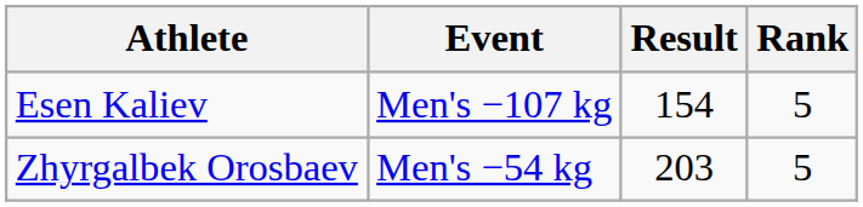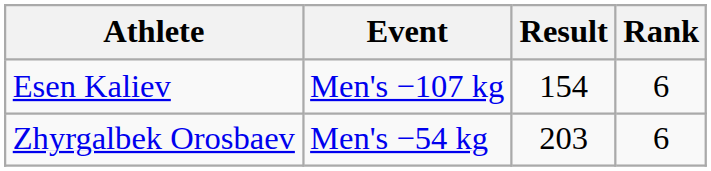 <table class="wikitable" style="font-size:90%">
 <tr>
 <th>Athlete</th>
 <th>Event</th>
 <th>Result</th>
 <th>Rank</th>
 </tr>
 <tr align=center>
 <td align=left><a href='#'>Esen Kaliev</a></td>
 <td align=left><a href='#'>Men's −107 kg</a></td>
 <td>154</td>
-<td>5</td>
+<td>6</td>
 </tr>
 <tr align=center>
 <td align=left><a href='#'>Zhyrgalbek Orosbaev</a></td>
 <td align=left><a href='#'>Men's −54 kg</a></td>
 <td>203</td>
-<td>5</td>
+<td>6</td>
 </tr>
 </table>
